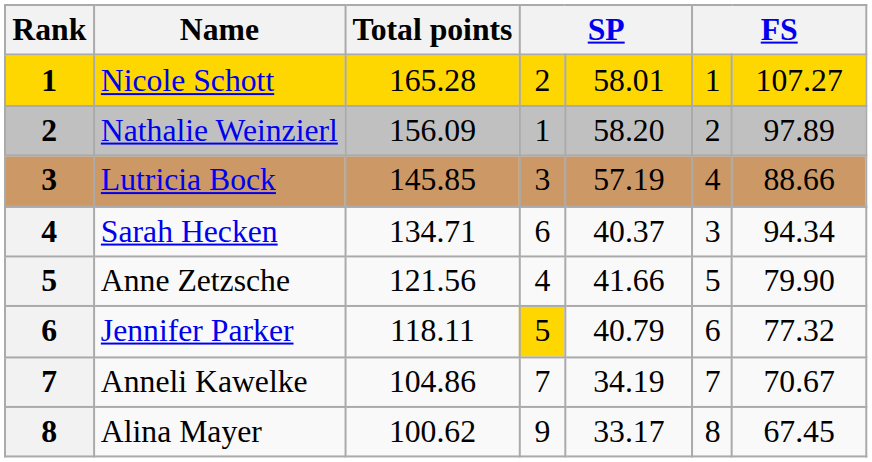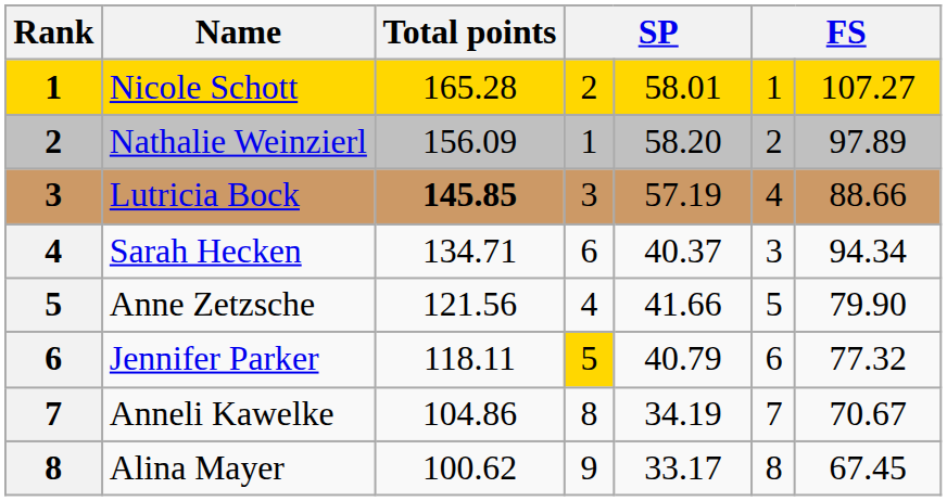 <table class="wikitable sortable">
 <tr>
 <th>Rank</th>
 <th>Name</th>
 <th>Total points</th>
 <th colspan="2" width="80px"><a href='#'>SP</a></th>
 <th colspan="2" width="80px"><a href='#'>FS</a></th>
 </tr>
 <tr bgcolor="gold">
 <td align="center"><strong>1</strong></td>
 <td><a href='#'>Nicole Schott</a></td>
 <td align="center">165.28</td>
 <td align="center">2</td>
 <td align="center">58.01</td>
 <td align="center">1</td>
 <td align="center">107.27</td>
 </tr>
 <tr bgcolor="silver">
 <td align="center"><strong>2</strong></td>
 <td><a href='#'>Nathalie Weinzierl</a></td>
 <td align="center">156.09</td>
 <td align="center">1</td>
 <td align="center">58.20</td>
 <td align="center">2</td>
 <td align="center">97.89</td>
 </tr>
 <tr bgcolor="cc9966">
 <td align="center"><strong>3</strong></td>
 <td><a href='#'>Lutricia Bock</a></td>
-<td align="center">145.85</td>
+<td align="center"><strong>145.85</strong></td>
 <td align="center">3</td>
 <td align="center">57.19</td>
 <td align="center">4</td>
 <td align="center">88.66</td>
 </tr>
 <tr>
 <th>4</th>
 <td><a href='#'>Sarah Hecken</a></td>
 <td align="center">134.71</td>
 <td align="center">6</td>
 <td align="center">40.37</td>
 <td align="center">3</td>
 <td align="center">94.34</td>
 </tr>
 <tr>
 <th>5</th>
 <td>Anne Zetzsche</td>
 <td align="center">121.56</td>
 <td align="center">4</td>
 <td align="center">41.66</td>
 <td align="center">5</td>
 <td align="center">79.90</td>
 </tr>
 <tr>
 <th>6</th>
 <td><a href='#'>Jennifer Parker</a></td>
 <td align="center">118.11</td>
 <td align="center" style="background: gold;">5</td>
 <td align="center">40.79</td>
 <td align="center">6</td>
 <td align="center">77.32</td>
 </tr>
 <tr>
 <th>7</th>
 <td>Anneli Kawelke</td>
 <td align="center">104.86</td>
-<td align="center">7</td>
+<td align="center">8</td>
 <td align="center">34.19</td>
 <td align="center">7</td>
 <td align="center">70.67</td>
 </tr>
 <tr>
 <th>8</th>
 <td>Alina Mayer</td>
 <td align="center">100.62</td>
 <td align="center">9</td>
 <td align="center">33.17</td>
 <td align="center">8</td>
 <td align="center">67.45</td>
 </tr>
 </table>
